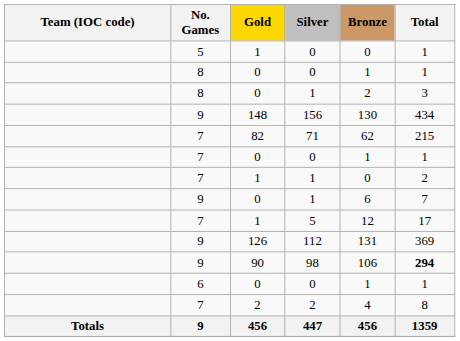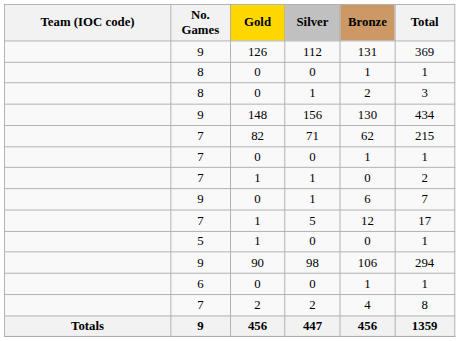 <table class="wikitable sortable" style="margin-top:0em; text-align:center; font-size:90%;">
 <tr>
 <th Width=180>Team (IOC code)</th>
 <th Width=60>No. Games</th>
 <th scope="col" style="background:gold; width:55px;">Gold</th>
 <th scope="col" style="background:silver; width:55px;">Silver</th>
 <th scope="col" style="background:#cc9966; width:55px;">Bronze</th>
 <th Width=60>Total</th>
 </tr>
 <tr>
 <td align=left></td>
-<td>5</td>
-<td>1</td>
-<td>0</td>
-<td>0</td>
-<td>1</td>
+<td>9</td>
+<td>126</td>
+<td>112</td>
+<td>131</td>
+<td>369</td>
 </tr>
 <tr>
 <td align=left></td>
 <td>8</td>
 <td>0</td>
 <td>0</td>
 <td>1</td>
 <td>1</td>
 </tr>
 <tr>
 <td align=left></td>
 <td>8</td>
 <td>0</td>
 <td>1</td>
 <td>2</td>
 <td>3</td>
 </tr>
 <tr>
 <td align=left></td>
 <td>9</td>
 <td>148</td>
 <td>156</td>
 <td>130</td>
 <td>434</td>
 </tr>
 <tr>
 <td align=left></td>
 <td>7</td>
 <td>82</td>
 <td>71</td>
 <td>62</td>
 <td>215</td>
 </tr>
 <tr>
 <td align=left></td>
 <td>7</td>
 <td>0</td>
 <td>0</td>
 <td>1</td>
 <td>1</td>
 </tr>
 <tr>
 <td align=left></td>
 <td>7</td>
 <td>1</td>
 <td>1</td>
 <td>0</td>
 <td>2</td>
 </tr>
 <tr>
 <td align=left></td>
 <td>9</td>
 <td>0</td>
 <td>1</td>
 <td>6</td>
 <td>7</td>
 </tr>
 <tr>
 <td align=left></td>
 <td>7</td>
 <td>1</td>
 <td>5</td>
 <td>12</td>
 <td>17</td>
 </tr>
 <tr>
 <td align=left></td>
-<td>9</td>
-<td>126</td>
-<td>112</td>
-<td>131</td>
-<td>369</td>
+<td>5</td>
+<td>1</td>
+<td>0</td>
+<td>0</td>
+<td>1</td>
 </tr>
 <tr>
 <td align=left></td>
 <td>9</td>
 <td>90</td>
 <td>98</td>
 <td>106</td>
-<td><strong>294</strong></td>
+<td>294</td>
 </tr>
 <tr>
 <td align=left></td>
 <td>6</td>
 <td>0</td>
 <td>0</td>
 <td>1</td>
 <td>1</td>
 </tr>
 <tr>
 <td align=left></td>
 <td>7</td>
 <td>2</td>
 <td>2</td>
 <td>4</td>
 <td>8</td>
 </tr>
 <tr class="sortbottom">
 <th>Totals</th>
 <th>9</th>
 <th>456</th>
 <th>447</th>
 <th>456</th>
 <th>1359</th>
 </tr>
 <tr class="sortbottom">
 </tr>
 </table>
